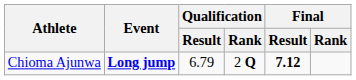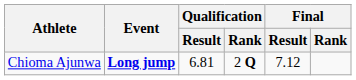 <table class=wikitable style=font-size:90%>
 <tr>
 <th rowspan=2>Athlete</th>
 <th rowspan=2>Event</th>
 <th colspan=2>Qualification</th>
 <th colspan=2>Final</th>
 </tr>
 <tr>
 <th>Result</th>
 <th>Rank</th>
 <th>Result</th>
 <th>Rank</th>
 </tr>
 <tr>
 <td><a href='#'>Chioma Ajunwa</a></td>
 <td><strong><a href='#'>Long jump</a></strong></td>
-<td align=center>6.79</td>
+<td align=center>6.81</td>
 <td align=center>2 <strong>Q</strong></td>
-<td align=center><strong>7.12</strong></td>
+<td align=center>7.12</td>
 <td align=center></td>
 </tr>
 </table>
